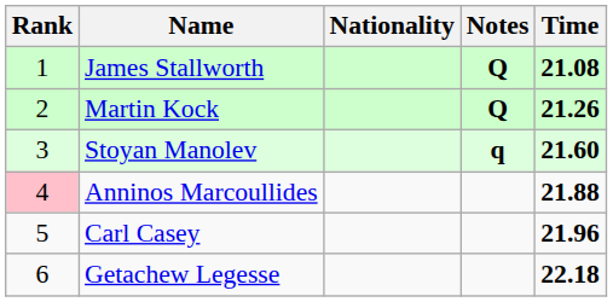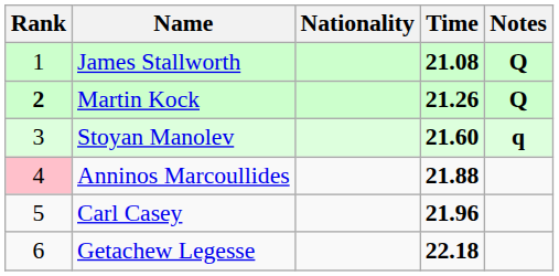 <table class="wikitable sortable" style="text-align:center">
 <tr>
 <th>Rank</th>
 <th>Name</th>
 <th>Nationality</th>
+<th>Time</th>
 <th>Notes</th>
-<th>Time</th>
 </tr>
 <tr bgcolor=ccffcc>
 <td>1</td>
 <td align=left><a href='#'>James Stallworth</a></td>
 <td align=left></td>
+<td><strong>21.08</strong></td>
 <td><strong>Q</strong></td>
-<td><strong>21.08</strong></td>
 </tr>
 <tr bgcolor=ccffcc>
-<td>2</td>
+<td><strong>2</strong></td>
 <td align=left><a href='#'>Martin Kock</a></td>
 <td align=left></td>
+<td><strong>21.26</strong></td>
 <td><strong>Q</strong></td>
-<td><strong>21.26</strong></td>
 </tr>
 <tr bgcolor=ddffdd>
 <td>3</td>
 <td align=left><a href='#'>Stoyan Manolev</a></td>
 <td align=left></td>
+<td><strong>21.60</strong></td>
 <td><strong>q</strong></td>
-<td><strong>21.60</strong></td>
 </tr>
 <tr>
 <td style="background: pink;">4</td>
 <td align=left><a href='#'>Anninos Marcoullides</a></td>
 <td align=left></td>
+<td><strong>21.88</strong></td>
 <td></td>
-<td><strong>21.88</strong></td>
 </tr>
 <tr>
 <td>5</td>
 <td align=left><a href='#'>Carl Casey</a></td>
 <td align=left></td>
+<td><strong>21.96</strong></td>
 <td></td>
-<td><strong>21.96</strong></td>
 </tr>
 <tr>
 <td>6</td>
 <td align=left><a href='#'>Getachew Legesse</a></td>
 <td align=left></td>
+<td><strong>22.18</strong></td>
 <td></td>
-<td><strong>22.18</strong></td>
 </tr>
 </table>
